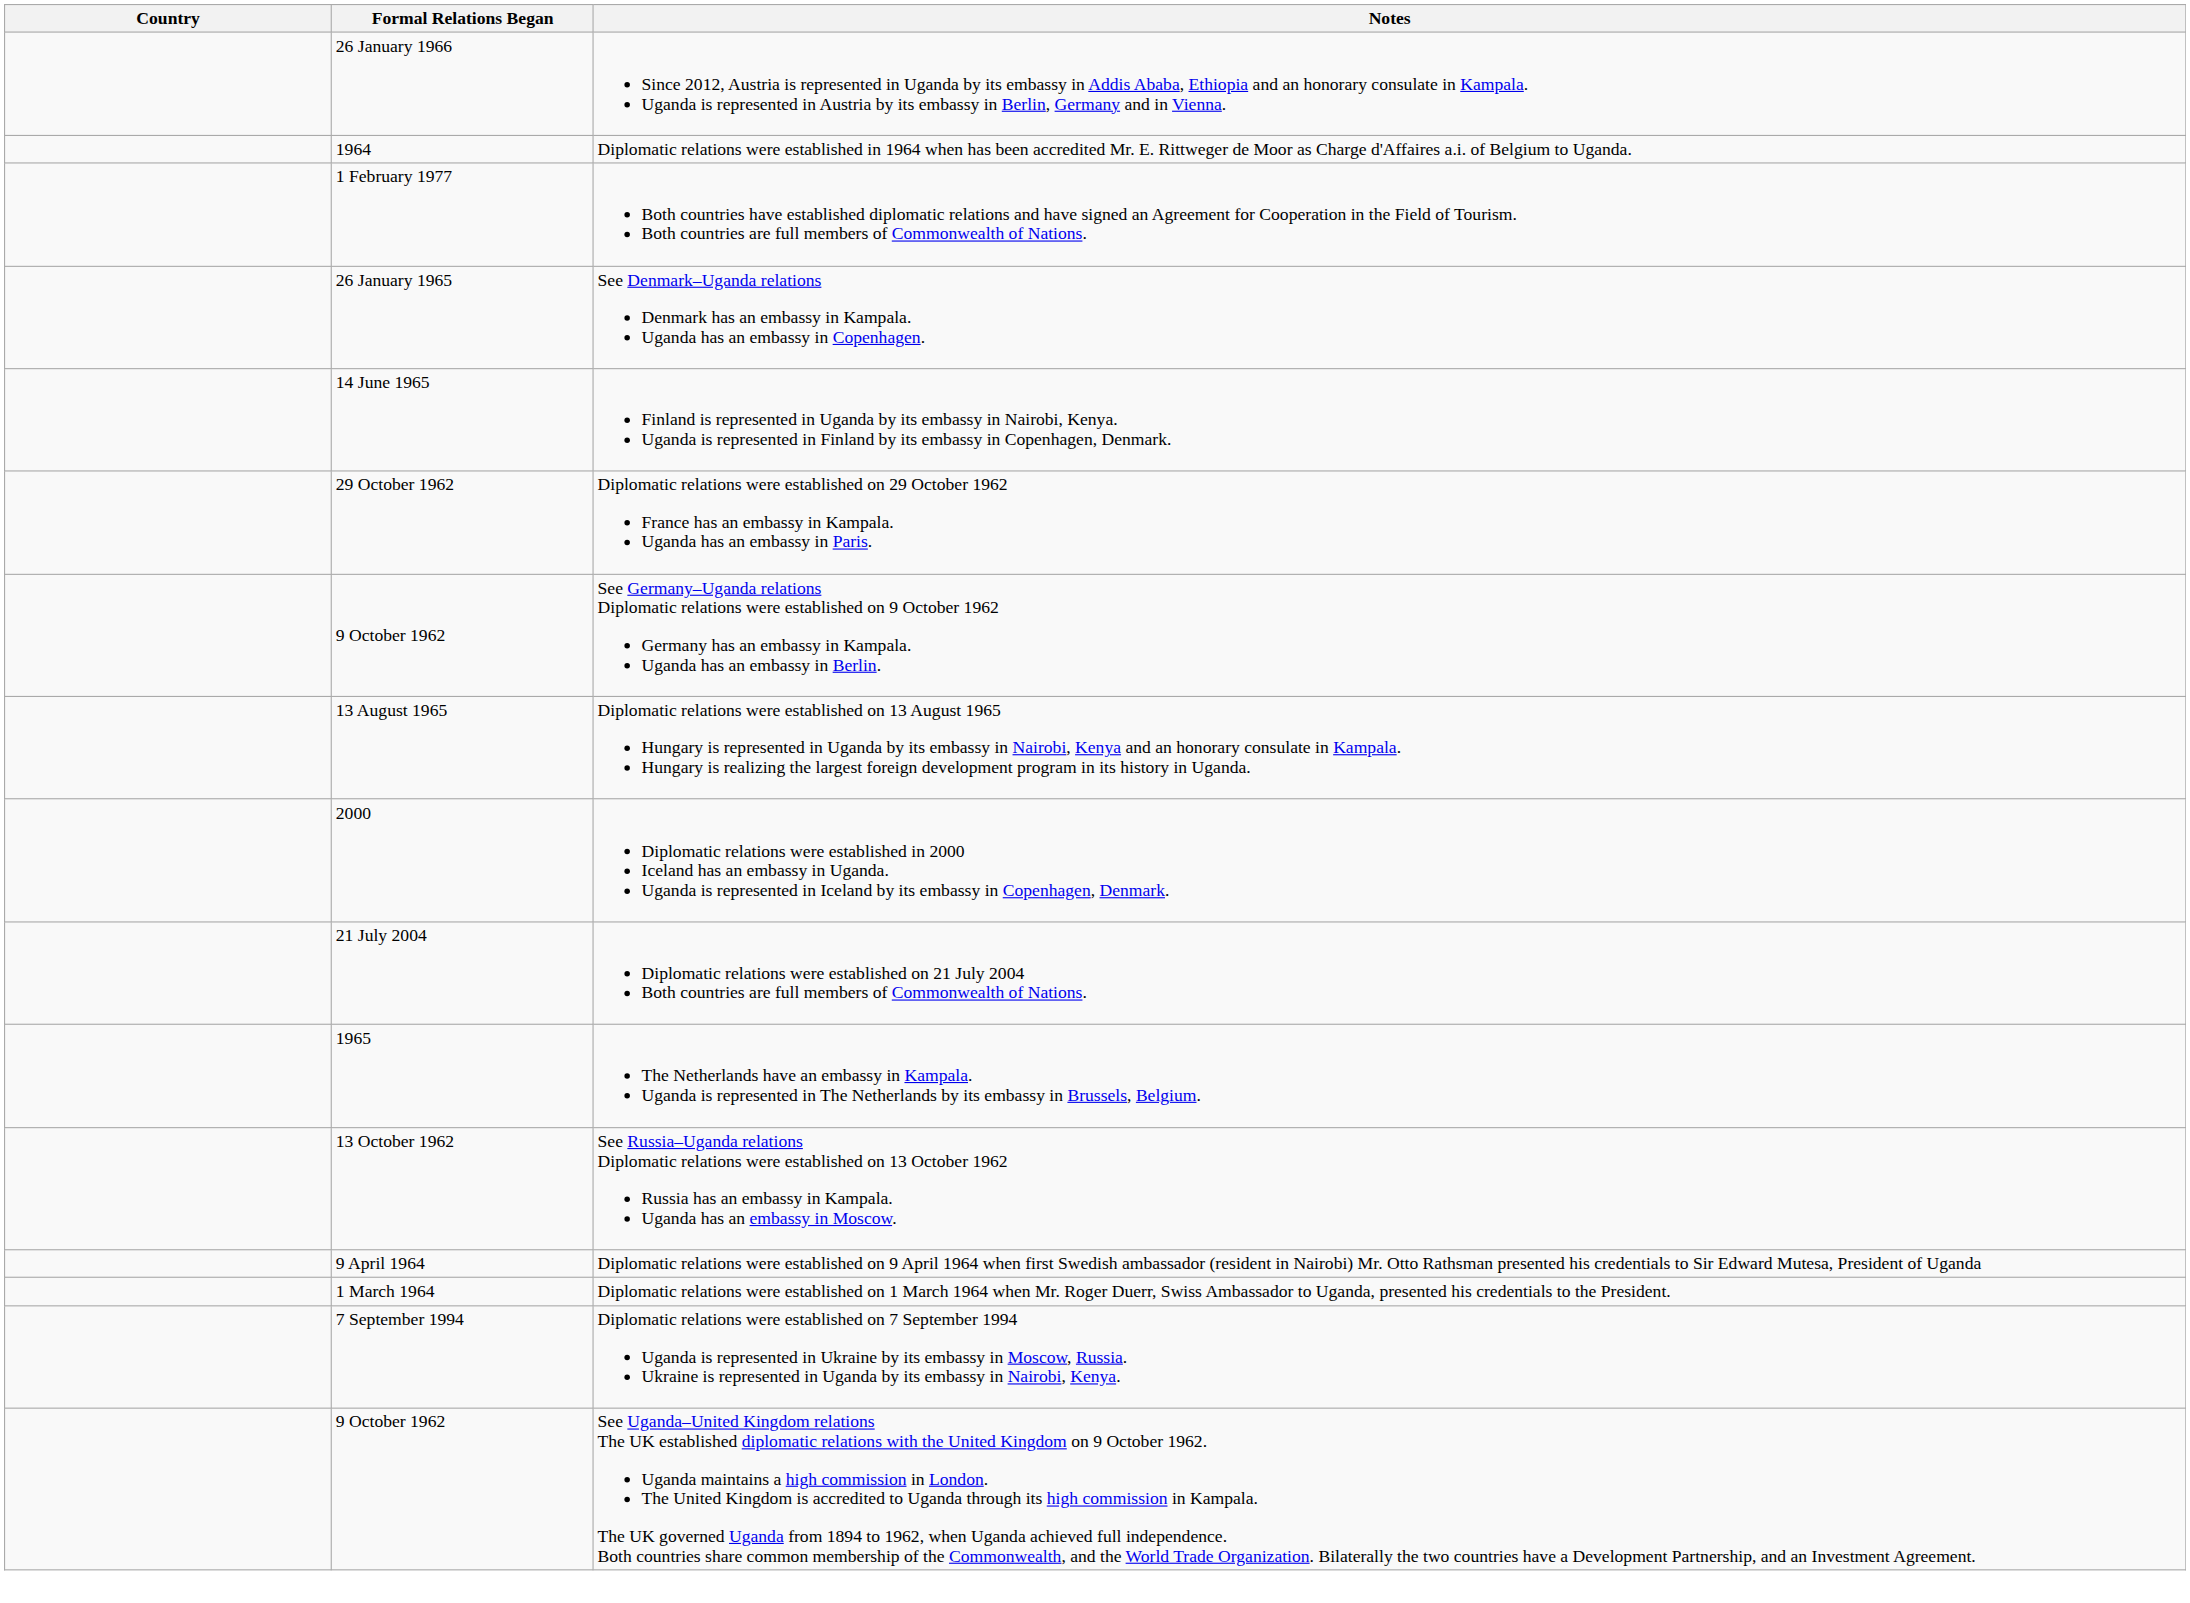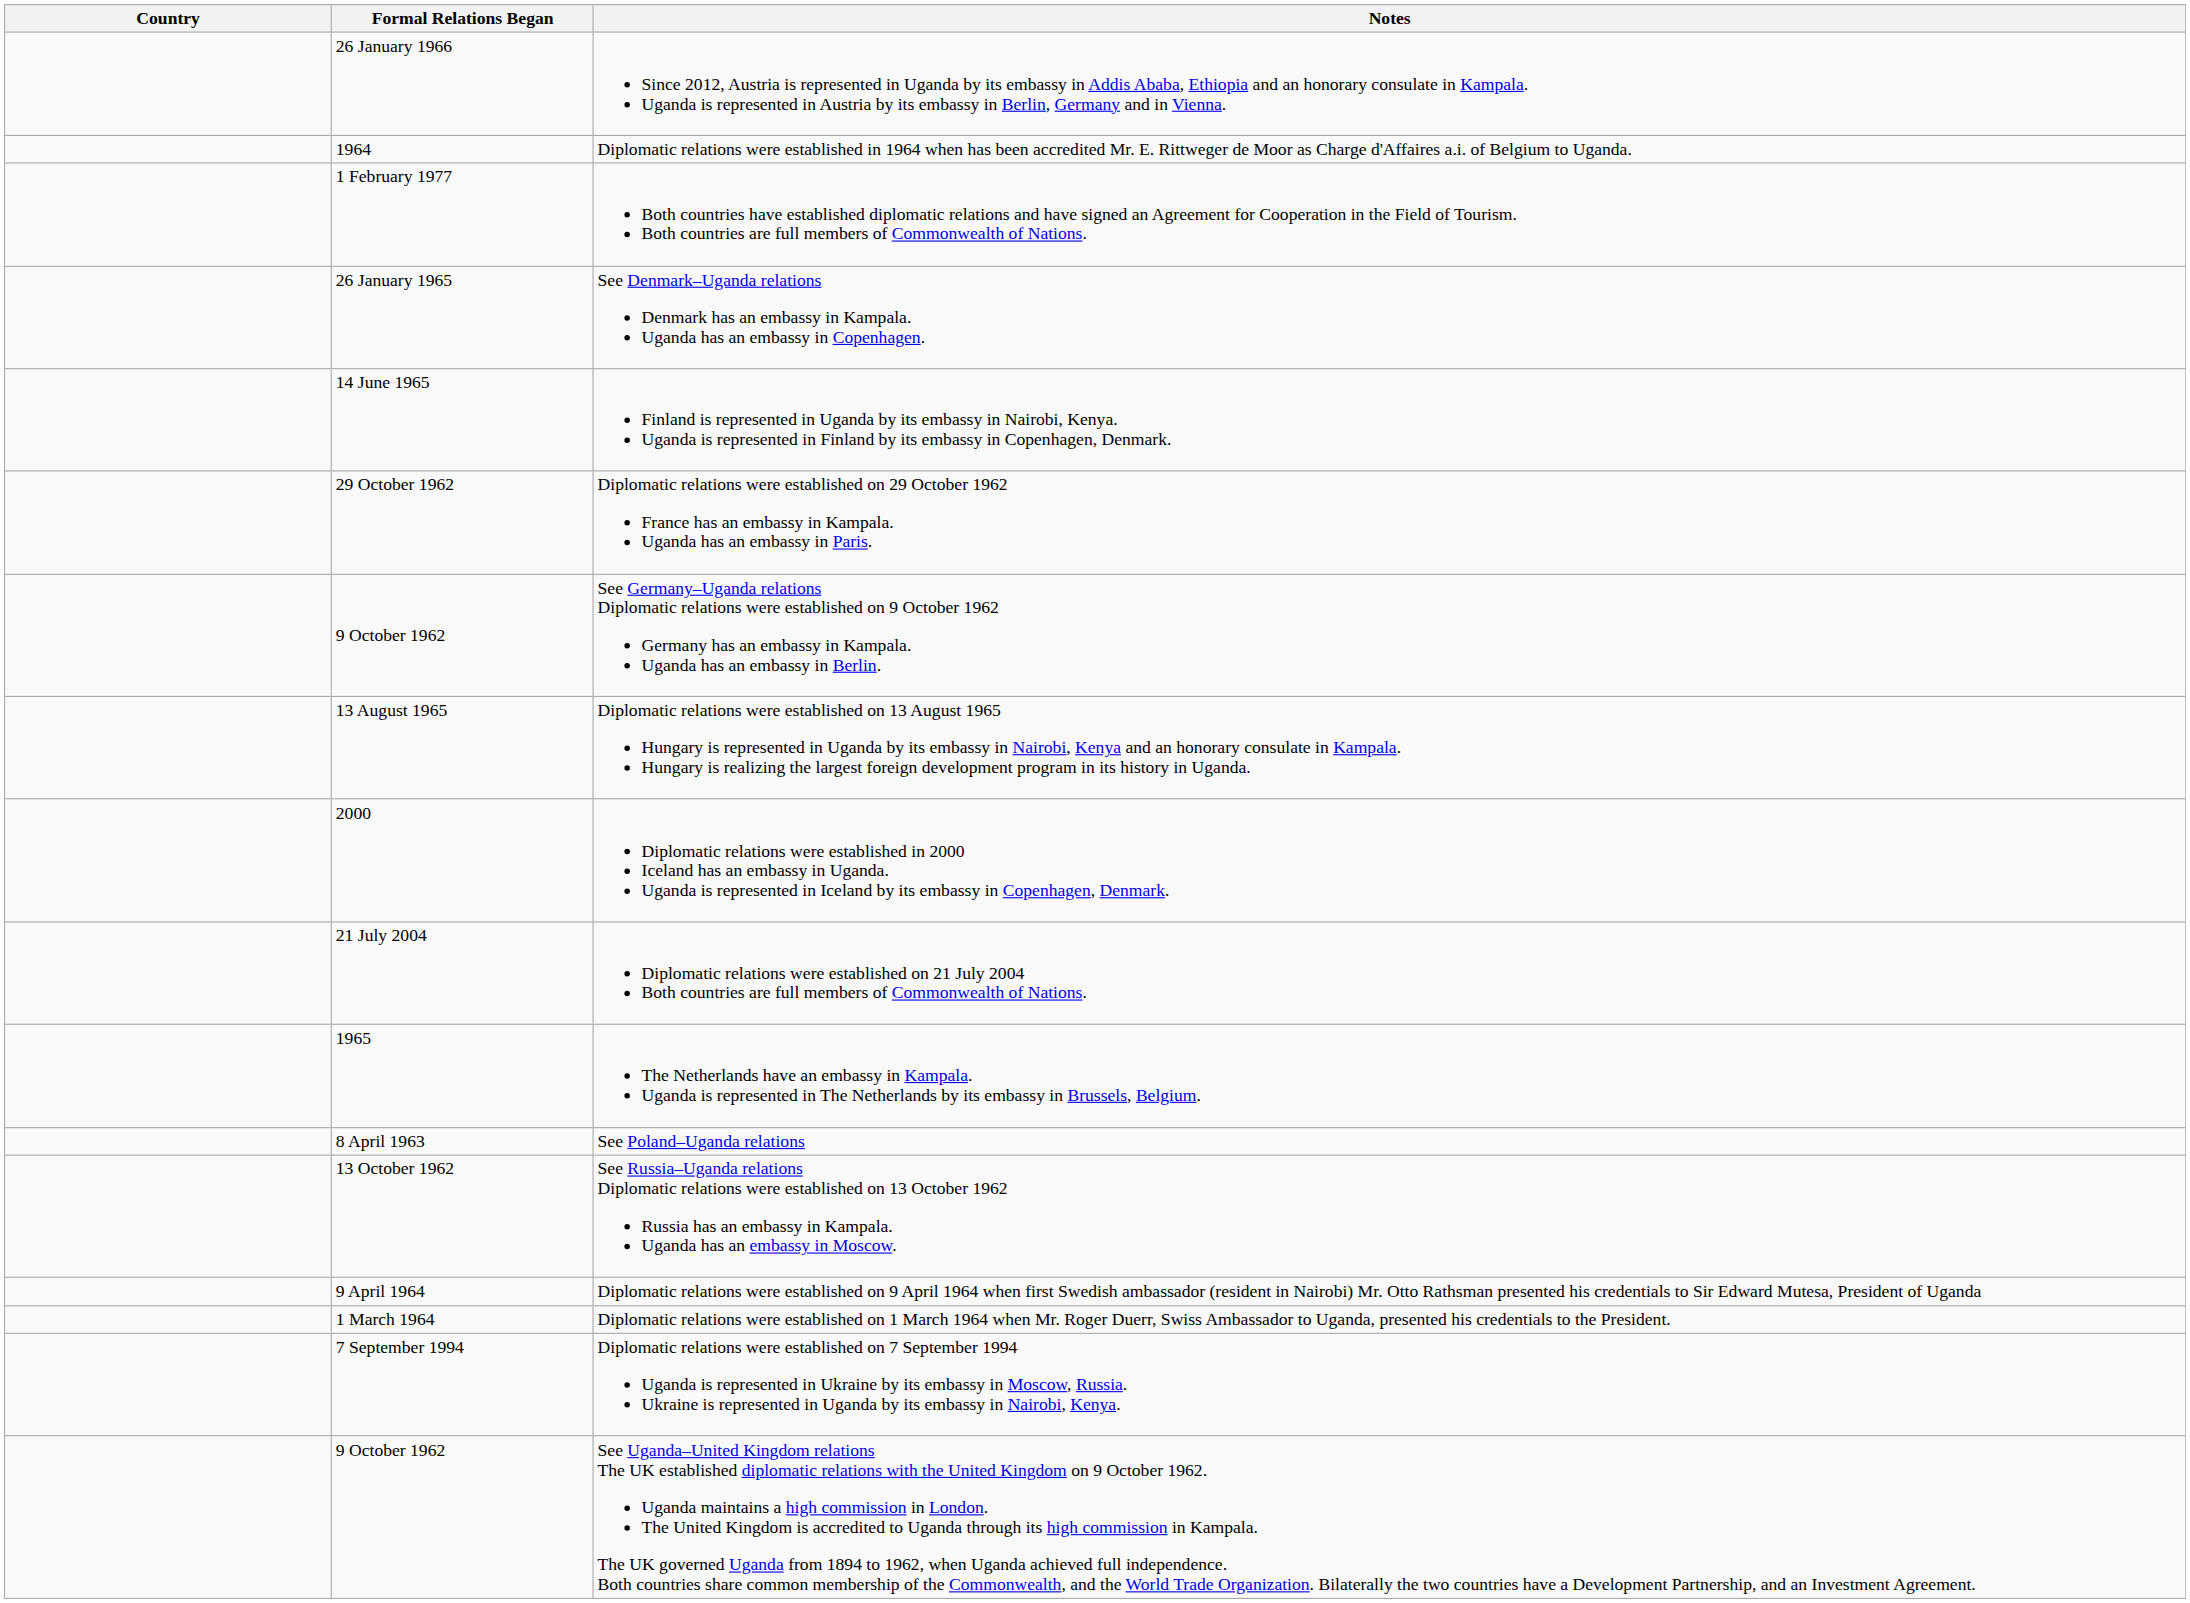 <table class="wikitable sortable" style="width:100%; margin:auto;">
 <tr>
 <th style="width:15%;">Country</th>
 <th style="width:12%;">Formal Relations Began</th>
 <th>Notes</th>
 </tr>
 <tr valign="top">
 <td></td>
 <td>26 January 1966</td>
 <td><br><ul><li>Since 2012, Austria is represented in Uganda by its embassy in <a href='#'>Addis Ababa</a>, <a href='#'>Ethiopia</a> and an honorary consulate in <a href='#'>Kampala</a>.</li><li>Uganda is represented in Austria by its embassy in <a href='#'>Berlin</a>, <a href='#'>Germany</a> and in <a href='#'>Vienna</a>.</li></ul></td>
 </tr>
 <tr>
 <td></td>
 <td>1964</td>
 <td>Diplomatic relations were established in 1964 when has been accredited Mr. E. Rittweger de Moor as Charge d'Affaires a.i. of Belgium to Uganda.</td>
 </tr>
 <tr valign="top">
 <td></td>
 <td>1 February 1977</td>
 <td><br><ul><li>Both countries have established diplomatic relations and have signed an Agreement for Cooperation in the Field of Tourism.</li><li>Both countries are full members of <a href='#'>Commonwealth of Nations</a>.</li></ul></td>
 </tr>
 <tr valign="top">
 <td></td>
 <td>26 January 1965</td>
 <td>See <a href='#'>Denmark–Uganda relations</a><br><ul><li>Denmark has an embassy in Kampala.</li><li>Uganda has an embassy in <a href='#'>Copenhagen</a>.</li></ul></td>
 </tr>
 <tr valign="top">
 <td></td>
 <td>14 June 1965</td>
 <td><br><ul><li>Finland is represented in Uganda by its embassy in Nairobi, Kenya.</li><li>Uganda is represented in Finland by its embassy in Copenhagen, Denmark.</li></ul></td>
 </tr>
 <tr valign="top">
 <td></td>
 <td>29 October 1962</td>
 <td>Diplomatic relations were established on 29 October 1962<br><ul><li>France has an embassy in Kampala.</li><li>Uganda has an embassy in <a href='#'>Paris</a>.</li></ul></td>
 </tr>
 <tr>
 <td></td>
 <td>9 October 1962</td>
 <td>See <a href='#'>Germany–Uganda relations</a><br>Diplomatic relations were established on 9 October 1962<ul><li>Germany has an embassy in Kampala.</li><li>Uganda has an embassy in <a href='#'>Berlin</a>.</li></ul></td>
 </tr>
 <tr valign="top">
 <td></td>
 <td>13 August 1965</td>
 <td>Diplomatic relations were established on 13 August 1965<br><ul><li>Hungary is represented in Uganda by its embassy in <a href='#'>Nairobi</a>, <a href='#'>Kenya</a> and an honorary consulate in <a href='#'>Kampala</a>.</li><li>Hungary is realizing the largest foreign development program in its history in Uganda.</li></ul></td>
 </tr>
 <tr valign="top">
 <td></td>
 <td>2000</td>
 <td><br><ul><li>Diplomatic relations were established in 2000</li><li>Iceland has an embassy in Uganda.</li><li>Uganda is represented in Iceland by its embassy in <a href='#'>Copenhagen</a>, <a href='#'>Denmark</a>.</li></ul></td>
 </tr>
 <tr valign="top">
 <td></td>
 <td>21 July 2004</td>
 <td><br><ul><li>Diplomatic relations were established on 21 July 2004</li><li>Both countries are full members of <a href='#'>Commonwealth of Nations</a>.</li></ul></td>
 </tr>
 <tr valign="top">
 <td></td>
 <td>1965</td>
 <td><br><ul><li>The Netherlands have an embassy in <a href='#'>Kampala</a>.</li><li>Uganda is represented in The Netherlands by its embassy in <a href='#'>Brussels</a>, <a href='#'>Belgium</a>.</li></ul></td>
 </tr>
 <tr valign="top">
 <td></td>
+<td>8 April 1963</td>
+<td>See <a href='#'>Poland–Uganda relations</a></td>
+</tr>
+<tr valign="top">
+<td></td>
 <td>13 October 1962</td>
 <td>See <a href='#'>Russia–Uganda relations</a><br>Diplomatic relations were established on 13 October 1962<ul><li>Russia has an embassy in Kampala.</li><li>Uganda has an <a href='#'>embassy in Moscow</a>.</li></ul></td>
 </tr>
 <tr>
 <td></td>
 <td>9 April 1964</td>
 <td>Diplomatic relations were established on 9 April 1964 when first Swedish ambassador (resident in Nairobi) Mr. Otto Rathsman presented his credentials to Sir Edward Mutesa, President of Uganda</td>
 </tr>
 <tr>
 <td></td>
 <td>1 March 1964</td>
 <td>Diplomatic relations were established on 1 March 1964 when Mr. Roger Duerr, Swiss Ambassador to Uganda, presented his credentials to the President.</td>
 </tr>
 <tr valign="top">
 <td></td>
 <td>7 September 1994</td>
 <td>Diplomatic relations were established on 7 September 1994<br><ul><li>Uganda is represented in Ukraine by its embassy in <a href='#'>Moscow</a>, <a href='#'>Russia</a>.</li><li>Ukraine is represented in Uganda by its embassy in <a href='#'>Nairobi</a>, <a href='#'>Kenya</a>.</li></ul></td>
 </tr>
 <tr valign="top">
 <td></td>
 <td>9 October 1962</td>
 <td>See <a href='#'>Uganda–United Kingdom relations</a><br>The UK established <a href='#'>diplomatic relations with the United Kingdom</a> on 9 October 1962.<ul><li>Uganda maintains a <a href='#'>high commission</a> in <a href='#'>London</a>.</li><li>The United Kingdom is accredited to Uganda through its <a href='#'>high commission</a> in Kampala.</li></ul>The UK governed <a href='#'>Uganda</a> from 1894 to 1962, when Uganda achieved full independence.<br>Both countries share common membership of the <a href='#'>Commonwealth</a>, and the <a href='#'>World Trade Organization</a>. Bilaterally the two countries have a Development Partnership, and an Investment Agreement.</td>
 </tr>
 </table>
